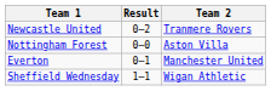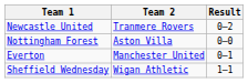 <table class="wikitable plainrowheaders">
 <tr>
 <th scope=col>Team 1</th>
+<th scope=col>Team 2</th>
 <th scope=col>Result</th>
-<th scope=col>Team 2</th>
 </tr>
 <tr>
 <td><a href='#'>Newcastle United</a></td>
+<td><a href='#'>Tranmere Rovers</a></td>
 <td align=center>0–2</td>
-<td><a href='#'>Tranmere Rovers</a></td>
 </tr>
 <tr>
 <td><a href='#'>Nottingham Forest</a> </td>
+<td><a href='#'>Aston Villa</a></td>
 <td align=center>0–0</td>
-<td><a href='#'>Aston Villa</a></td>
 </tr>
 <tr>
 <td><a href='#'>Everton</a></td>
+<td><a href='#'>Manchester United</a></td>
 <td align=center>0–1</td>
-<td><a href='#'>Manchester United</a></td>
 </tr>
 <tr>
 <td><a href='#'>Sheffield Wednesday</a> </td>
+<td><a href='#'>Wigan Athletic</a></td>
 <td align=center>1–1</td>
-<td><a href='#'>Wigan Athletic</a></td>
 </tr>
 </table>
